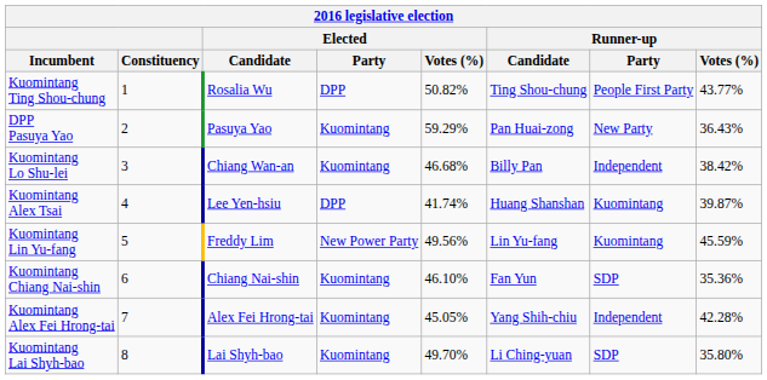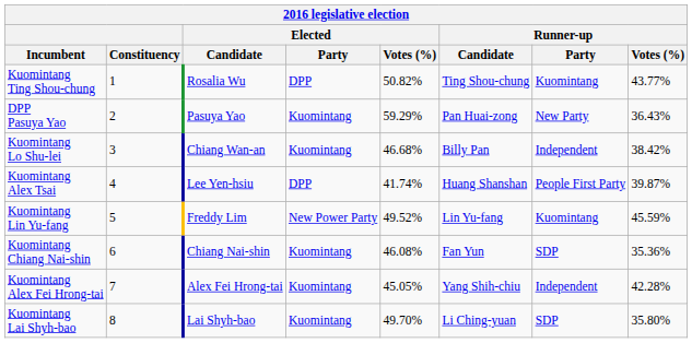 <table class="wikitable collapsible sortable">
 <tr>
 <th colspan=8><a href='#'>2016 legislative election</a></th>
 </tr>
 <tr>
 <th colspan=2> </th>
 <th colspan=3>Elected</th>
 <th colspan=3>Runner-up</th>
 </tr>
 <tr>
 <th>Incumbent</th>
 <th>Constituency</th>
 <th>Candidate</th>
 <th>Party</th>
 <th>Votes (%)</th>
 <th>Candidate</th>
 <th>Party</th>
 <th>Votes (%)</th>
 </tr>
 <tr>
 <td><a href='#'>Kuomintang</a><br><a href='#'>Ting Shou-chung</a></td>
 <td style="border-right:4px solid #1B9431;">1</td>
 <td><a href='#'>Rosalia Wu</a></td>
 <td><a href='#'>DPP</a></td>
 <td>50.82%</td>
 <td><a href='#'>Ting Shou-chung</a></td>
-<td><a href='#'>People First Party</a></td>
+<td><a href='#'>Kuomintang</a></td>
 <td>43.77%</td>
 </tr>
 <tr>
 <td><a href='#'>DPP</a><br><a href='#'>Pasuya Yao</a></td>
 <td style="border-right:4px solid #1B9431;">2</td>
 <td><a href='#'>Pasuya Yao</a></td>
 <td><a href='#'>Kuomintang</a></td>
 <td>59.29%</td>
 <td><a href='#'>Pan Huai-zong</a></td>
 <td><a href='#'>New Party</a></td>
 <td>36.43%</td>
 </tr>
 <tr>
 <td><a href='#'>Kuomintang</a><br><a href='#'>Lo Shu-lei</a></td>
 <td style="border-right:4px solid #000099;">3</td>
 <td><a href='#'>Chiang Wan-an</a></td>
 <td><a href='#'>Kuomintang</a></td>
 <td>46.68%</td>
 <td><a href='#'>Billy Pan</a></td>
 <td><a href='#'>Independent</a></td>
 <td>38.42%</td>
 </tr>
 <tr>
 <td><a href='#'>Kuomintang</a><br><a href='#'>Alex Tsai</a></td>
 <td style="border-right:4px solid #000099;">4</td>
 <td><a href='#'>Lee Yen-hsiu</a></td>
 <td><a href='#'>DPP</a></td>
 <td>41.74%</td>
 <td><a href='#'>Huang Shanshan</a></td>
-<td><a href='#'>Kuomintang</a></td>
+<td><a href='#'>People First Party</a></td>
 <td>39.87%</td>
 </tr>
 <tr>
 <td><a href='#'>Kuomintang</a><br><a href='#'>Lin Yu-fang</a></td>
 <td style="border-right:4px solid #FBBE01;">5</td>
 <td><a href='#'>Freddy Lim</a></td>
 <td><a href='#'>New Power Party</a></td>
-<td>49.56%</td>
+<td>49.52%</td>
 <td><a href='#'>Lin Yu-fang</a></td>
 <td><a href='#'>Kuomintang</a></td>
 <td>45.59%</td>
 </tr>
 <tr>
 <td><a href='#'>Kuomintang</a><br><a href='#'>Chiang Nai-shin</a></td>
 <td style="border-right:4px solid #000099;">6</td>
 <td><a href='#'>Chiang Nai-shin</a></td>
 <td><a href='#'>Kuomintang</a></td>
-<td>46.10%</td>
+<td>46.08%</td>
 <td><a href='#'>Fan Yun</a></td>
 <td><a href='#'>SDP</a></td>
 <td>35.36%</td>
 </tr>
 <tr>
 <td><a href='#'>Kuomintang</a><br><a href='#'>Alex Fei Hrong-tai</a></td>
 <td style="border-right:4px solid #000099;">7</td>
 <td><a href='#'>Alex Fei Hrong-tai</a></td>
 <td><a href='#'>Kuomintang</a></td>
 <td>45.05%</td>
 <td><a href='#'>Yang Shih-chiu</a></td>
 <td><a href='#'>Independent</a></td>
 <td>42.28%</td>
 </tr>
 <tr>
 <td><a href='#'>Kuomintang</a><br><a href='#'>Lai Shyh-bao</a></td>
 <td style="border-right:4px solid #000099;">8</td>
 <td><a href='#'>Lai Shyh-bao</a></td>
 <td><a href='#'>Kuomintang</a></td>
 <td>49.70%</td>
 <td><a href='#'>Li Ching-yuan</a></td>
 <td><a href='#'>SDP</a></td>
 <td>35.80%</td>
 </tr>
 </table>
